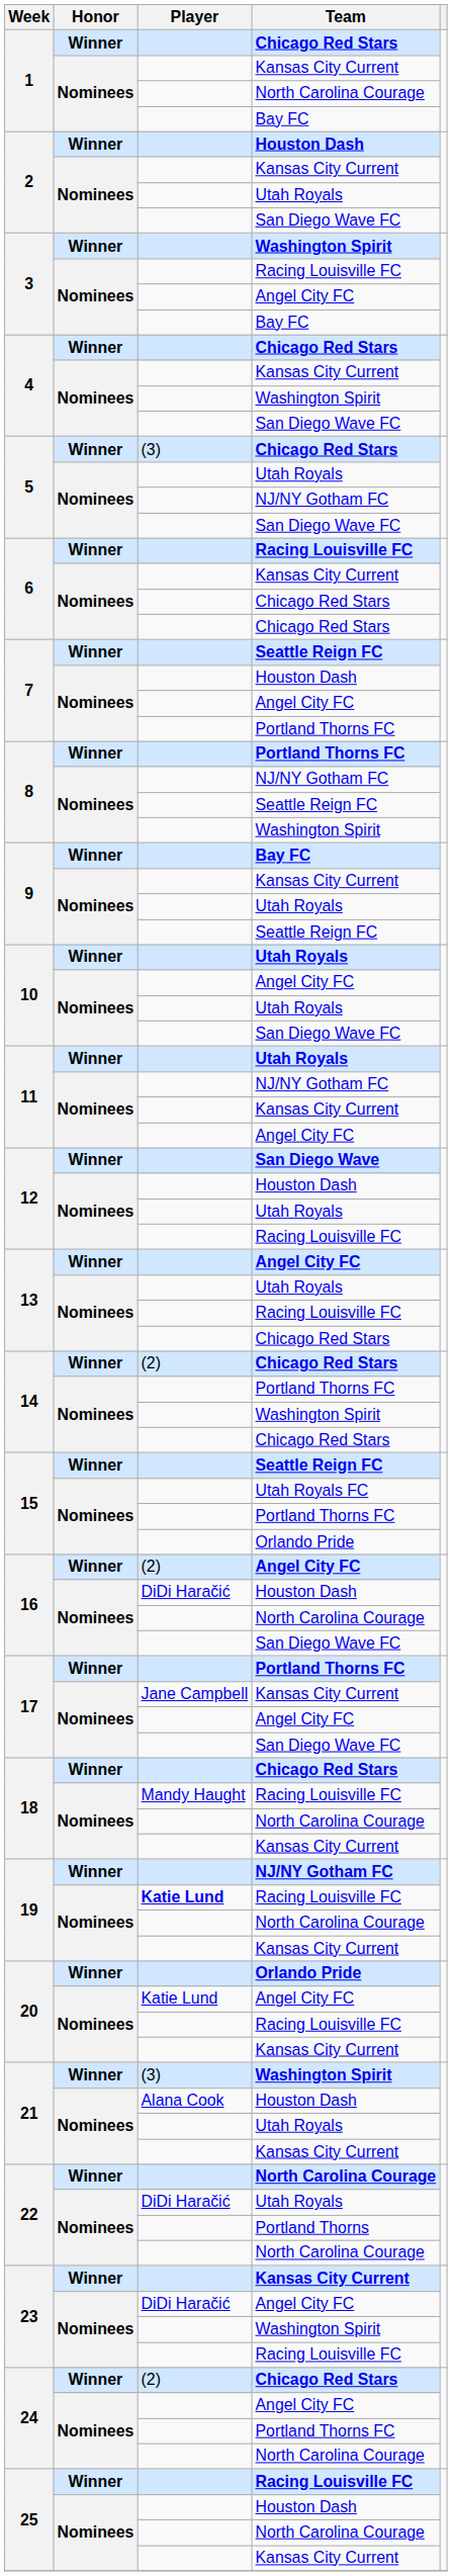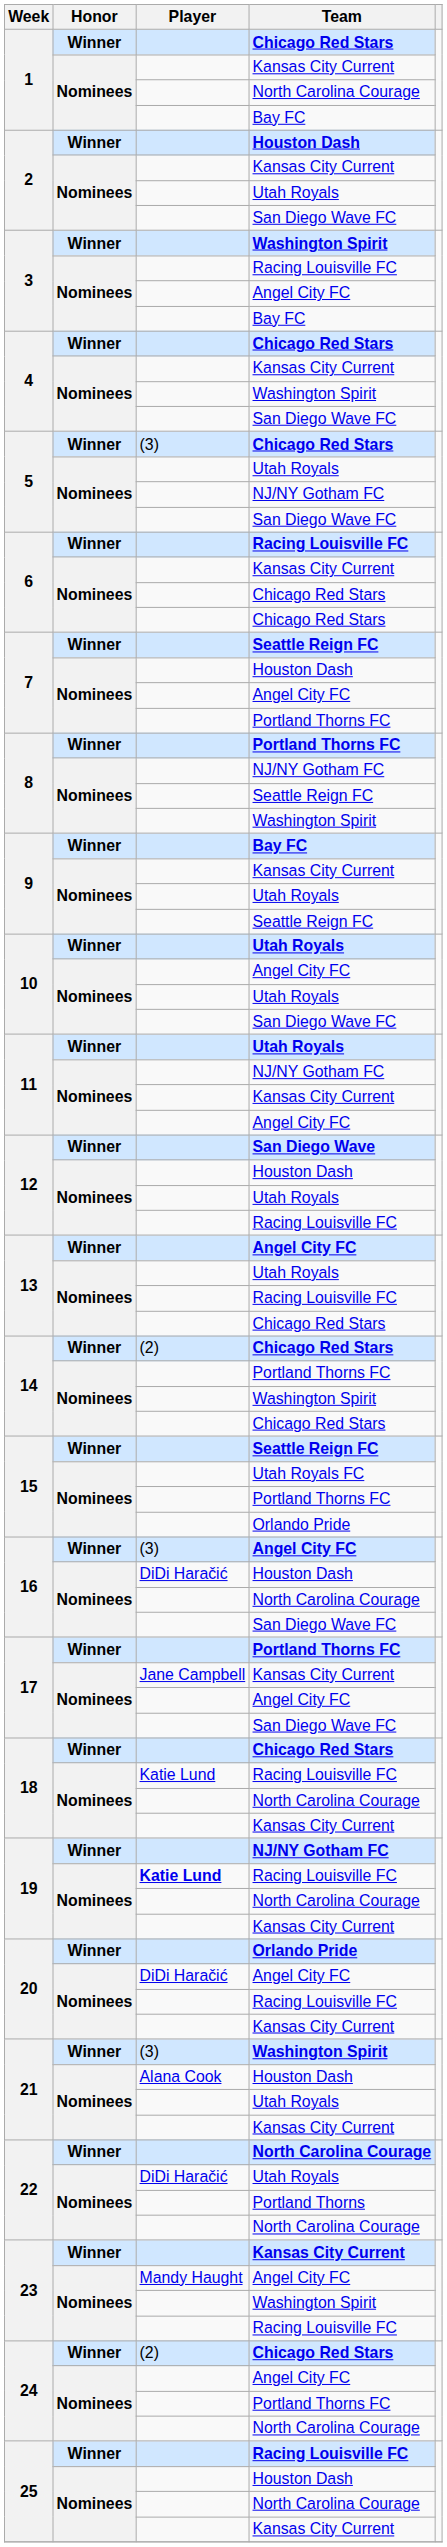 <table class="wikitable sortable">
 <tr>
 <th scope="col">Week</th>
 <th scope="col">Honor</th>
 <th scope="col">Player</th>
 <th scope="col">Team</th>
 <th scope="col"></th>
 </tr>
 <tr>
 <th rowspan=4 scope="row">1</th>
 <th scope="row" style="background:#d0e7ff;">Winner</th>
 <td style="background:#d0e7ff;"> <strong></strong></td>
 <td style="background:#d0e7ff;"><strong><a href='#'>Chicago Red Stars</a></strong></td>
 <td rowspan=4></td>
 </tr>
 <tr>
 <th rowspan=3 scope="rowgroup">Nominees</th>
 <td> </td>
 <td><a href='#'>Kansas City Current</a></td>
 </tr>
 <tr>
 <td> </td>
 <td><a href='#'>North Carolina Courage</a></td>
 </tr>
 <tr>
 <td> </td>
 <td><a href='#'>Bay FC</a></td>
 </tr>
 <tr>
 <th rowspan=4 scope="row">2</th>
 <th scope="row" style="background:#d0e7ff;">Winner</th>
 <td style="background:#d0e7ff;"> <strong></strong></td>
 <td style="background:#d0e7ff;"><strong><a href='#'>Houston Dash</a></strong></td>
 <td rowspan=4></td>
 </tr>
 <tr>
 <th rowspan=3 scope="rowgroup">Nominees</th>
 <td> </td>
 <td><a href='#'>Kansas City Current</a></td>
 </tr>
 <tr>
 <td> </td>
 <td><a href='#'>Utah Royals</a></td>
 </tr>
 <tr>
 <td> </td>
 <td><a href='#'>San Diego Wave FC</a></td>
 </tr>
 <tr>
 <th rowspan=4 scope="row">3</th>
 <th scope="row" style="background:#d0e7ff;">Winner</th>
 <td style="background:#d0e7ff;"> <strong></strong></td>
 <td style="background:#d0e7ff;"><strong><a href='#'>Washington Spirit</a></strong></td>
 <td rowspan=4></td>
 </tr>
 <tr>
 <th rowspan=3 scope="rowgroup">Nominees</th>
 <td> </td>
 <td><a href='#'>Racing Louisville FC</a></td>
 </tr>
 <tr>
 <td> </td>
 <td><a href='#'>Angel City FC</a></td>
 </tr>
 <tr>
 <td> </td>
 <td><a href='#'>Bay FC</a></td>
 </tr>
 <tr>
 <th rowspan=4 scope="row">4</th>
 <th scope="row" style="background:#d0e7ff;">Winner</th>
 <td style="background:#d0e7ff;"> <strong></strong></td>
 <td style="background:#d0e7ff;"><strong><a href='#'>Chicago Red Stars</a></strong></td>
 <td rowspan=4></td>
 </tr>
 <tr>
 <th rowspan=3 scope="rowgroup">Nominees</th>
 <td> </td>
 <td><a href='#'>Kansas City Current</a></td>
 </tr>
 <tr>
 <td> </td>
 <td><a href='#'>Washington Spirit</a></td>
 </tr>
 <tr>
 <td> </td>
 <td><a href='#'>San Diego Wave FC</a></td>
 </tr>
 <tr>
 <th rowspan=4 scope="row">5</th>
 <th scope="row" style="background:#d0e7ff;">Winner</th>
 <td style="background:#d0e7ff;"> <strong></strong> (3)</td>
 <td style="background:#d0e7ff;"><strong><a href='#'>Chicago Red Stars</a></strong></td>
 <td rowspan=4></td>
 </tr>
 <tr>
 <th rowspan=3 scope="rowgroup">Nominees</th>
 <td> </td>
 <td><a href='#'>Utah Royals</a></td>
 </tr>
 <tr>
 <td> </td>
 <td><a href='#'>NJ/NY Gotham FC</a></td>
 </tr>
 <tr>
 <td> </td>
 <td><a href='#'>San Diego Wave FC</a></td>
 </tr>
 <tr>
 <th rowspan=4 scope="row">6</th>
 <th scope="row" style="background:#d0e7ff;">Winner</th>
 <td style="background:#d0e7ff;"> <strong></strong></td>
 <td style="background:#d0e7ff;"><strong><a href='#'>Racing Louisville FC</a></strong></td>
 <td rowspan=4></td>
 </tr>
 <tr>
 <th rowspan=3 scope="rowgroup">Nominees</th>
 <td> </td>
 <td><a href='#'>Kansas City Current</a></td>
 </tr>
 <tr>
 <td> </td>
 <td><a href='#'>Chicago Red Stars</a></td>
 </tr>
 <tr>
 <td> </td>
 <td><a href='#'>Chicago Red Stars</a></td>
 </tr>
 <tr>
 <th rowspan=4 scope="row">7</th>
 <th scope="row" style="background:#d0e7ff;">Winner</th>
 <td style="background:#d0e7ff;"> <strong></strong></td>
 <td style="background:#d0e7ff;"><strong><a href='#'>Seattle Reign FC</a></strong></td>
 <td rowspan=4></td>
 </tr>
 <tr>
 <th rowspan=3 scope="rowgroup">Nominees</th>
 <td> </td>
 <td><a href='#'>Houston Dash</a></td>
 </tr>
 <tr>
 <td> </td>
 <td><a href='#'>Angel City FC</a></td>
 </tr>
 <tr>
 <td> </td>
 <td><a href='#'>Portland Thorns FC</a></td>
 </tr>
 <tr>
 <th rowspan=4 scope="row">8</th>
 <th scope="row" style="background:#d0e7ff;">Winner</th>
 <td style="background:#d0e7ff;"> <strong></strong></td>
 <td style="background:#d0e7ff;"><strong><a href='#'>Portland Thorns FC</a></strong></td>
 <td rowspan=4></td>
 </tr>
 <tr>
 <th rowspan=3 scope="rowgroup">Nominees</th>
 <td> </td>
 <td><a href='#'>NJ/NY Gotham FC</a></td>
 </tr>
 <tr>
 <td> </td>
 <td><a href='#'>Seattle Reign FC</a></td>
 </tr>
 <tr>
 <td> </td>
 <td><a href='#'>Washington Spirit</a></td>
 </tr>
 <tr>
 <th rowspan=4 scope="row">9</th>
 <th scope="row" style="background:#d0e7ff;">Winner</th>
 <td style="background:#d0e7ff;"> <strong></strong></td>
 <td style="background:#d0e7ff;"><strong><a href='#'>Bay FC</a></strong></td>
 <td rowspan=4></td>
 </tr>
 <tr>
 <th rowspan=3 scope="rowgroup">Nominees</th>
 <td> </td>
 <td><a href='#'>Kansas City Current</a></td>
 </tr>
 <tr>
 <td> </td>
 <td><a href='#'>Utah Royals</a></td>
 </tr>
 <tr>
 <td> </td>
 <td><a href='#'>Seattle Reign FC</a></td>
 </tr>
 <tr>
 <th rowspan=4 scope="row">10</th>
 <th scope="row" style="background:#d0e7ff;">Winner</th>
 <td style="background:#d0e7ff;"> <strong></strong></td>
 <td style="background:#d0e7ff;"><strong><a href='#'>Utah Royals</a></strong></td>
 <td rowspan=4></td>
 </tr>
 <tr>
 <th rowspan=3 scope="rowgroup">Nominees</th>
 <td> </td>
 <td><a href='#'>Angel City FC</a></td>
 </tr>
 <tr>
 <td> </td>
 <td><a href='#'>Utah Royals</a></td>
 </tr>
 <tr>
 <td> </td>
 <td><a href='#'>San Diego Wave FC</a></td>
 </tr>
 <tr>
 <th rowspan=4 scope="row">11</th>
 <th scope="row" style="background:#d0e7ff;">Winner</th>
 <td style="background:#d0e7ff;"> <strong></strong></td>
 <td style="background:#d0e7ff;"><strong><a href='#'>Utah Royals</a></strong></td>
 <td rowspan=4></td>
 </tr>
 <tr>
 <th rowspan=3 scope="rowgroup">Nominees</th>
 <td> </td>
 <td><a href='#'>NJ/NY Gotham FC</a></td>
 </tr>
 <tr>
 <td> </td>
 <td><a href='#'>Kansas City Current</a></td>
 </tr>
 <tr>
 <td> </td>
 <td><a href='#'>Angel City FC</a></td>
 </tr>
 <tr>
 <th rowspan=4 scope="row">12</th>
 <th scope="row" style="background:#d0e7ff;">Winner</th>
 <td style="background:#d0e7ff;"> <strong></strong></td>
 <td style="background:#d0e7ff;"><strong><a href='#'>San Diego Wave</a></strong></td>
 <td rowspan=4></td>
 </tr>
 <tr>
 <th rowspan=3 scope="rowgroup">Nominees</th>
 <td> </td>
 <td><a href='#'>Houston Dash</a></td>
 </tr>
 <tr>
 <td> </td>
 <td><a href='#'>Utah Royals</a></td>
 </tr>
 <tr>
 <td> </td>
 <td><a href='#'>Racing Louisville FC</a></td>
 </tr>
 <tr>
 <th rowspan=4 scope="row">13</th>
 <th scope="row" style="background:#d0e7ff;">Winner</th>
 <td style="background:#d0e7ff;"> <strong></strong></td>
 <td style="background:#d0e7ff;"><strong><a href='#'>Angel City FC</a></strong></td>
 <td rowspan=4></td>
 </tr>
 <tr>
 <th rowspan=3 scope="rowgroup">Nominees</th>
 <td> </td>
 <td><a href='#'>Utah Royals</a></td>
 </tr>
 <tr>
 <td> </td>
 <td><a href='#'>Racing Louisville FC</a></td>
 </tr>
 <tr>
 <td> </td>
 <td><a href='#'>Chicago Red Stars</a></td>
 </tr>
 <tr>
 <th rowspan=4 scope="row">14</th>
 <th scope="row" style="background:#d0e7ff;">Winner</th>
 <td style="background:#d0e7ff;"> <strong></strong> (2)</td>
 <td style="background:#d0e7ff;"><strong><a href='#'>Chicago Red Stars</a></strong></td>
 <td rowspan=4></td>
 </tr>
 <tr>
 <th rowspan=3 scope="rowgroup">Nominees</th>
 <td> </td>
 <td><a href='#'>Portland Thorns FC</a></td>
 </tr>
 <tr>
 <td> </td>
 <td><a href='#'>Washington Spirit</a></td>
 </tr>
 <tr>
 <td> </td>
 <td><a href='#'>Chicago Red Stars</a></td>
 </tr>
 <tr>
 <th rowspan=4 scope="row">15</th>
 <th scope="row" style="background:#d0e7ff;">Winner</th>
 <td style="background:#d0e7ff;"> <strong></strong></td>
 <td style="background:#d0e7ff;"><strong><a href='#'>Seattle Reign FC</a></strong></td>
 <td rowspan=4></td>
 </tr>
 <tr>
 <th rowspan=3 scope="rowgroup">Nominees</th>
 <td> </td>
 <td><a href='#'>Utah Royals FC</a></td>
 </tr>
 <tr>
 <td> </td>
 <td><a href='#'>Portland Thorns FC</a></td>
 </tr>
 <tr>
 <td> </td>
 <td><a href='#'>Orlando Pride</a></td>
 </tr>
 <tr>
 <th rowspan=4 scope="row">16</th>
 <th scope="row" style="background:#d0e7ff;">Winner</th>
-<td style="background:#d0e7ff;"> <strong></strong> (2)</td>
+<td style="background:#d0e7ff;"> <strong></strong> (3)</td>
 <td style="background:#d0e7ff;"><strong><a href='#'>Angel City FC</a></strong></td>
 <td rowspan=4></td>
 </tr>
 <tr>
 <th rowspan=3 scope="rowgroup">Nominees</th>
 <td> <a href='#'>DiDi Haračić</a></td>
 <td><a href='#'>Houston Dash</a></td>
 </tr>
 <tr>
 <td> </td>
 <td><a href='#'>North Carolina Courage</a></td>
 </tr>
 <tr>
 <td> </td>
 <td><a href='#'>San Diego Wave FC</a></td>
 </tr>
 <tr>
 <th rowspan=4 scope="row">17</th>
 <th scope="row" style="background:#d0e7ff;">Winner</th>
 <td style="background:#d0e7ff;"> <strong></strong></td>
 <td style="background:#d0e7ff;"><strong><a href='#'>Portland Thorns FC</a></strong></td>
 <td rowspan=4></td>
 </tr>
 <tr>
 <th rowspan=3 scope="rowgroup">Nominees</th>
 <td> <a href='#'>Jane Campbell</a></td>
 <td><a href='#'>Kansas City Current</a></td>
 </tr>
 <tr>
 <td> </td>
 <td><a href='#'>Angel City FC</a></td>
 </tr>
 <tr>
 <td> </td>
 <td><a href='#'>San Diego Wave FC</a></td>
 </tr>
 <tr>
 <th rowspan=4 scope="row">18</th>
 <th scope="row" style="background:#d0e7ff;">Winner</th>
 <td style="background:#d0e7ff;"> <strong></strong></td>
 <td style="background:#d0e7ff;"><strong><a href='#'>Chicago Red Stars</a></strong></td>
 <td rowspan=4></td>
 </tr>
 <tr>
 <th rowspan=3 scope="rowgroup">Nominees</th>
-<td> <a href='#'>Mandy Haught</a></td>
+<td> <a href='#'>Katie Lund</a></td>
 <td><a href='#'>Racing Louisville FC</a></td>
 </tr>
 <tr>
 <td> </td>
 <td><a href='#'>North Carolina Courage</a></td>
 </tr>
 <tr>
 <td> </td>
 <td><a href='#'>Kansas City Current</a></td>
 </tr>
 <tr>
 <th rowspan=4 scope="row">19</th>
 <th scope="row" style="background:#d0e7ff;">Winner</th>
 <td style="background:#d0e7ff;"> <strong></strong></td>
 <td style="background:#d0e7ff;"><strong><a href='#'>NJ/NY Gotham FC</a></strong></td>
 <td rowspan=4></td>
 </tr>
 <tr>
 <th rowspan=3 scope="rowgroup">Nominees</th>
 <td><strong> <a href='#'>Katie Lund</a></strong></td>
 <td><a href='#'>Racing Louisville FC</a></td>
 </tr>
 <tr>
 <td> </td>
 <td><a href='#'>North Carolina Courage</a></td>
 </tr>
 <tr>
 <td> </td>
 <td><a href='#'>Kansas City Current</a></td>
 </tr>
 <tr>
 <th rowspan=4 scope="row">20</th>
 <th scope="row" style="background:#d0e7ff;">Winner</th>
 <td style="background:#d0e7ff;"> <strong></strong></td>
 <td style="background:#d0e7ff;"><strong><a href='#'>Orlando Pride</a></strong></td>
 <td rowspan=4></td>
 </tr>
 <tr>
 <th rowspan=3 scope="rowgroup">Nominees</th>
-<td> <a href='#'>Katie Lund</a></td>
+<td> <a href='#'>DiDi Haračić</a></td>
 <td><a href='#'>Angel City FC</a></td>
 </tr>
 <tr>
 <td> </td>
 <td><a href='#'>Racing Louisville FC</a></td>
 </tr>
 <tr>
 <td> </td>
 <td><a href='#'>Kansas City Current</a></td>
 </tr>
 <tr>
 <th rowspan=4 scope="row">21</th>
 <th scope="row" style="background:#d0e7ff;">Winner</th>
 <td style="background:#d0e7ff;"> <strong></strong> (3)</td>
 <td style="background:#d0e7ff;"><strong><a href='#'>Washington Spirit</a></strong></td>
 <td rowspan=4></td>
 </tr>
 <tr>
 <th rowspan=3 scope="rowgroup">Nominees</th>
 <td> <a href='#'>Alana Cook</a></td>
 <td><a href='#'>Houston Dash</a></td>
 </tr>
 <tr>
 <td> </td>
 <td><a href='#'>Utah Royals</a></td>
 </tr>
 <tr>
 <td> </td>
 <td><a href='#'>Kansas City Current</a></td>
 </tr>
 <tr>
 <th rowspan=4 scope="row">22</th>
 <th scope="row" style="background:#d0e7ff;">Winner</th>
 <td style="background:#d0e7ff;"> <strong></strong></td>
 <td style="background:#d0e7ff;"><strong><a href='#'>North Carolina Courage</a></strong></td>
 <td rowspan=4></td>
 </tr>
 <tr>
 <th rowspan=3 scope="rowgroup">Nominees</th>
 <td> <a href='#'>DiDi Haračić</a></td>
 <td><a href='#'>Utah Royals</a></td>
 </tr>
 <tr>
 <td> </td>
 <td><a href='#'>Portland Thorns</a></td>
 </tr>
 <tr>
 <td> </td>
 <td><a href='#'>North Carolina Courage</a></td>
 </tr>
 <tr>
 <th rowspan=4 scope="row">23</th>
 <th scope="row" style="background:#d0e7ff;">Winner</th>
 <td style="background:#d0e7ff;"> <strong></strong></td>
 <td style="background:#d0e7ff;"><strong><a href='#'>Kansas City Current</a></strong></td>
 <td rowspan=4></td>
 </tr>
 <tr>
 <th rowspan=3 scope="rowgroup">Nominees</th>
-<td> <a href='#'>DiDi Haračić</a></td>
+<td> <a href='#'>Mandy Haught</a></td>
 <td><a href='#'>Angel City FC</a></td>
 </tr>
 <tr>
 <td> </td>
 <td><a href='#'>Washington Spirit</a></td>
 </tr>
 <tr>
 <td> </td>
 <td><a href='#'>Racing Louisville FC</a></td>
 </tr>
 <tr>
 <th rowspan=4 scope="row">24</th>
 <th scope="row" style="background:#d0e7ff;">Winner</th>
 <td style="background:#d0e7ff;"> <strong></strong> (2)</td>
 <td style="background:#d0e7ff;"><strong><a href='#'>Chicago Red Stars</a></strong></td>
 <td rowspan=4></td>
 </tr>
 <tr>
 <th rowspan=3 scope="rowgroup">Nominees</th>
 <td> </td>
 <td><a href='#'>Angel City FC</a></td>
 </tr>
 <tr>
 <td> </td>
 <td><a href='#'>Portland Thorns FC</a></td>
 </tr>
 <tr>
 <td> </td>
 <td><a href='#'>North Carolina Courage</a></td>
 </tr>
 <tr>
 <th rowspan=4 scope="row">25</th>
 <th scope="row" style="background:#d0e7ff;">Winner</th>
 <td style="background:#d0e7ff;"> <strong></strong></td>
 <td style="background:#d0e7ff;"><strong><a href='#'>Racing Louisville FC</a></strong></td>
 <td rowspan=4></td>
 </tr>
 <tr>
 <th rowspan=3 scope="rowgroup">Nominees</th>
 <td> </td>
 <td><a href='#'>Houston Dash</a></td>
 </tr>
 <tr>
 <td> </td>
 <td><a href='#'>North Carolina Courage</a></td>
 </tr>
 <tr>
 <td> </td>
 <td><a href='#'>Kansas City Current</a></td>
 </tr>
 <tr>
 </tr>
 </table>
